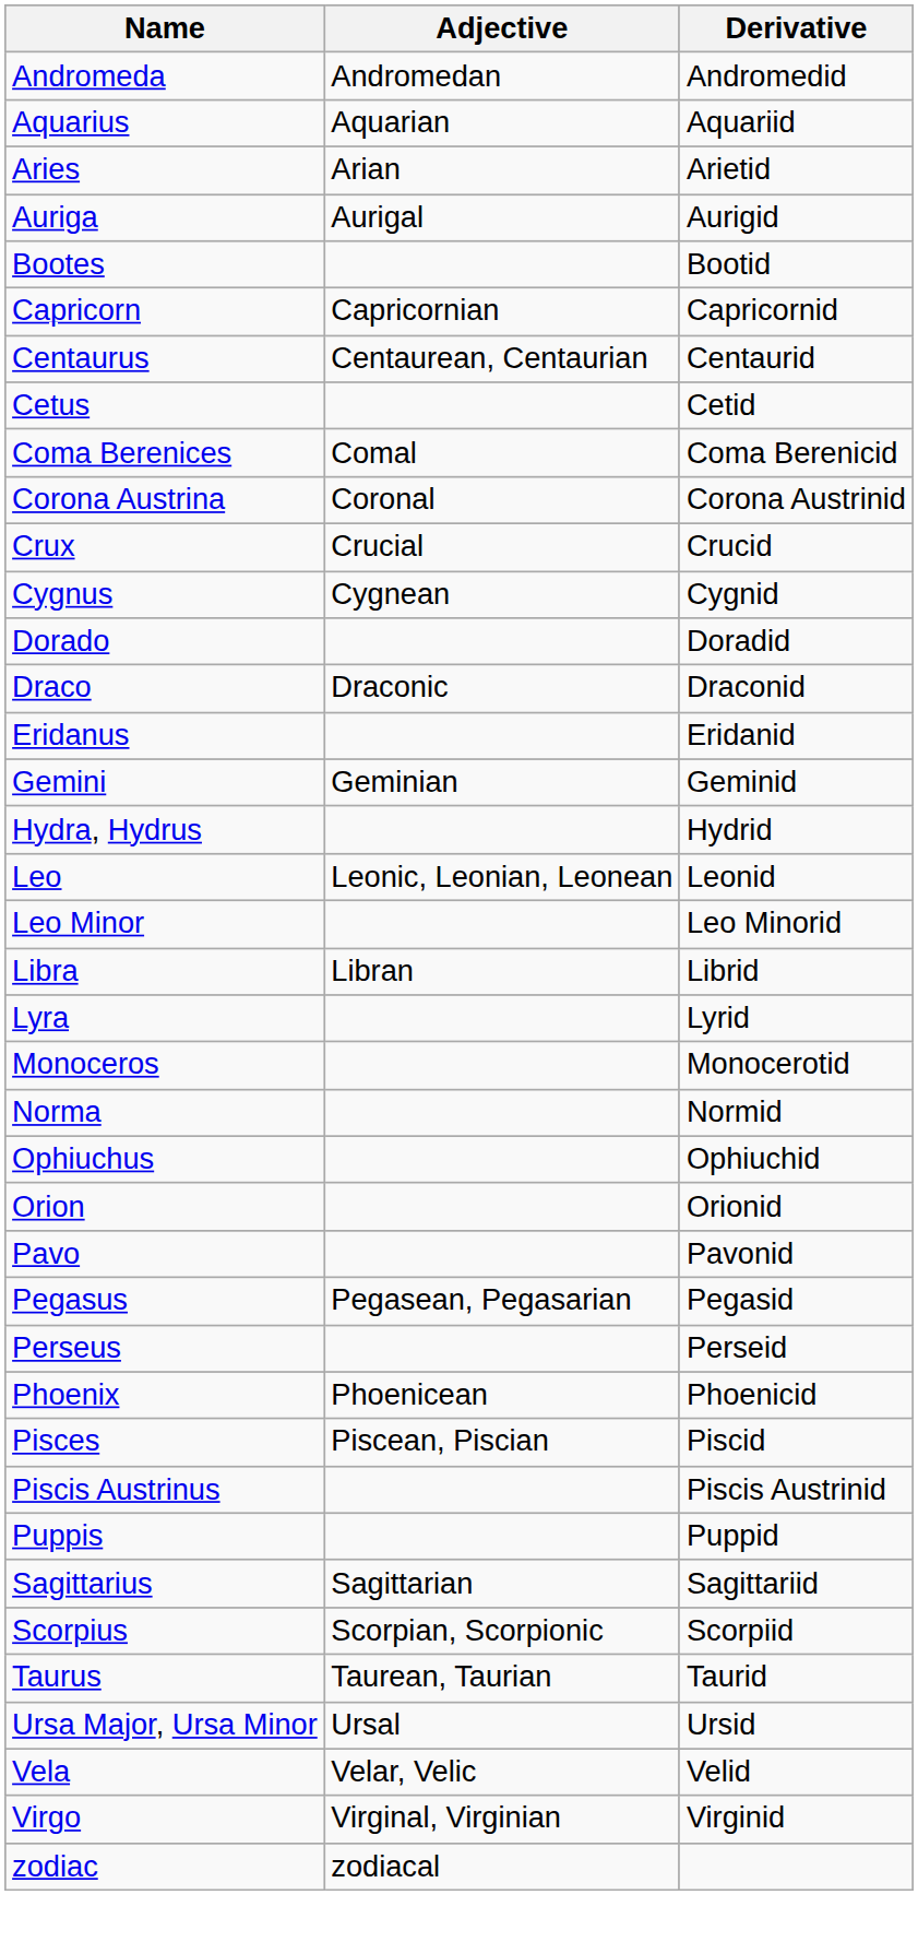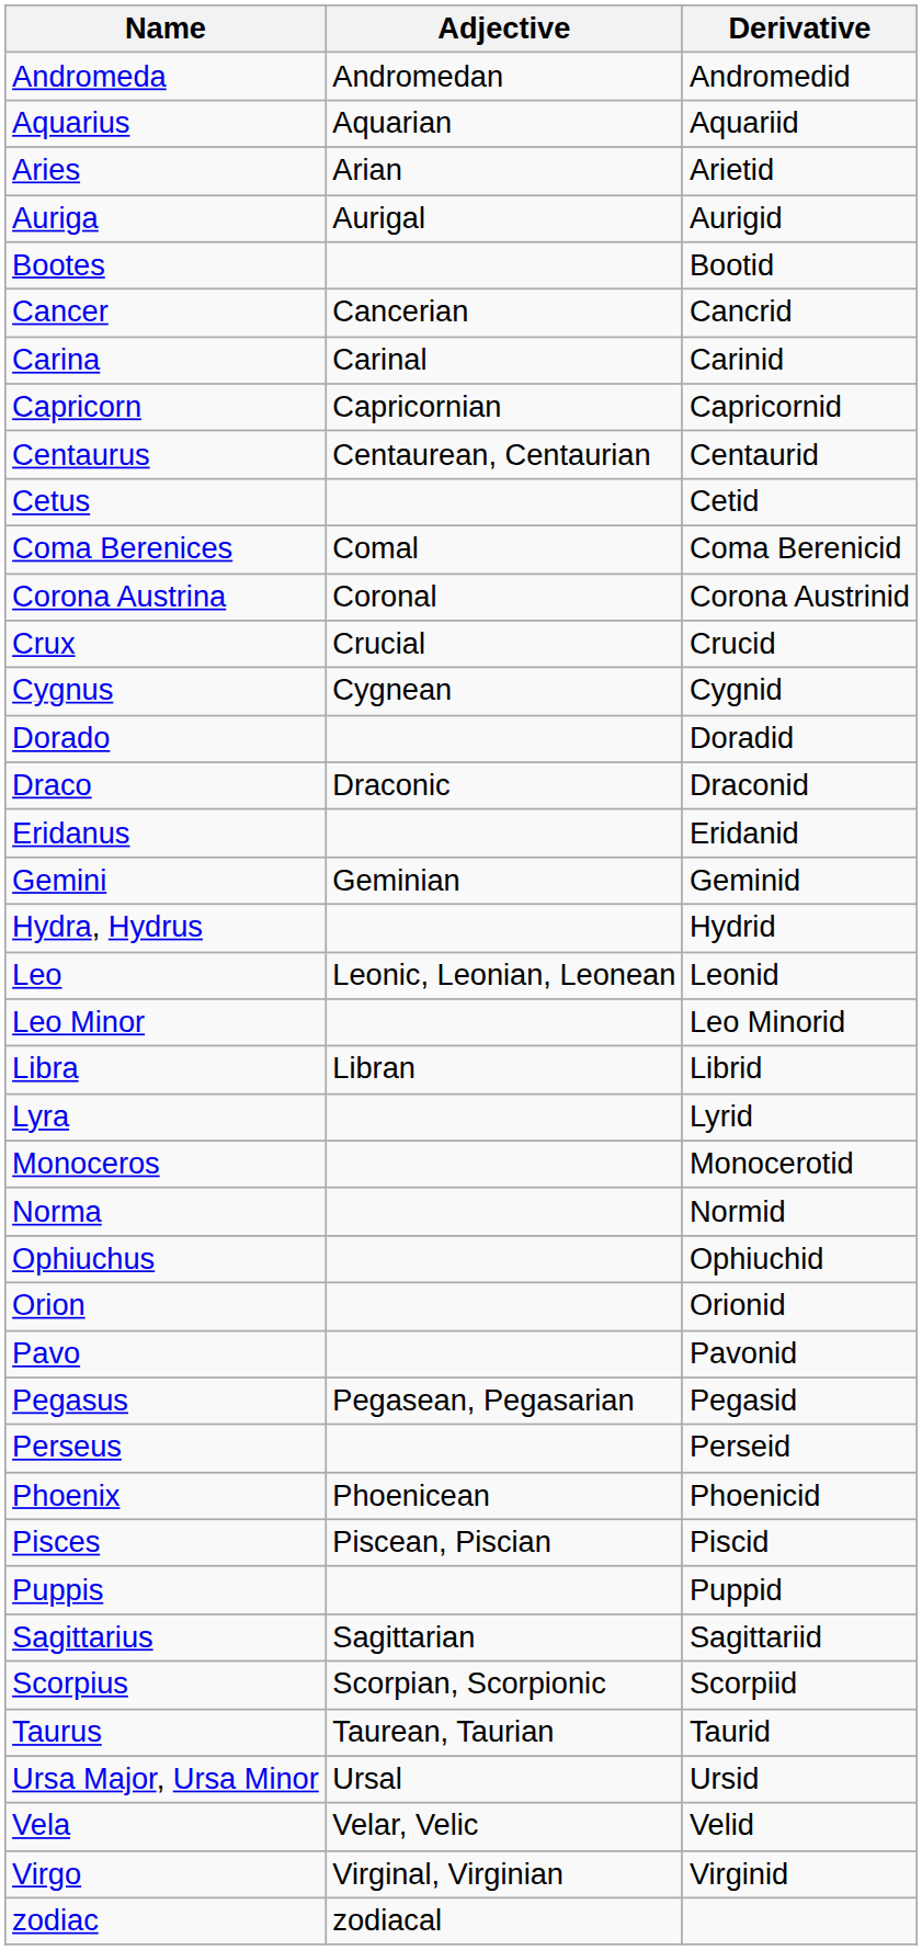 <table class="wikitable">
 <tr>
 <th>Name</th>
 <th>Adjective</th>
 <th>Derivative</th>
 </tr>
 <tr>
 <td><a href='#'>Andromeda</a></td>
 <td>Andromedan</td>
 <td>Andromedid</td>
 </tr>
 <tr>
 <td><a href='#'>Aquarius</a></td>
 <td>Aquarian</td>
 <td>Aquariid</td>
 </tr>
 <tr>
 <td><a href='#'>Aries</a></td>
 <td>Arian</td>
 <td>Arietid</td>
 </tr>
 <tr>
 <td><a href='#'>Auriga</a></td>
 <td>Aurigal</td>
 <td>Aurigid</td>
 </tr>
 <tr>
 <td><a href='#'>Bootes</a></td>
 <td></td>
 <td>Bootid</td>
+</tr>
+<tr>
+<td><a href='#'>Cancer</a></td>
+<td>Cancerian</td>
+<td>Cancrid</td>
+</tr>
+<tr>
+<td><a href='#'>Carina</a></td>
+<td>Carinal</td>
+<td>Carinid</td>
 </tr>
 <tr>
 <td><a href='#'>Capricorn</a></td>
 <td>Capricornian</td>
 <td>Capricornid</td>
 </tr>
 <tr>
 <td><a href='#'>Centaurus</a></td>
 <td>Centaurean, Centaurian</td>
 <td>Centaurid</td>
 </tr>
 <tr>
 <td><a href='#'>Cetus</a></td>
 <td></td>
 <td>Cetid</td>
 </tr>
 <tr>
 <td><a href='#'>Coma Berenices</a></td>
 <td>Comal</td>
 <td>Coma Berenicid</td>
 </tr>
 <tr>
 <td><a href='#'>Corona Austrina</a></td>
 <td>Coronal</td>
 <td>Corona Austrinid</td>
 </tr>
 <tr>
 <td><a href='#'>Crux</a></td>
 <td>Crucial</td>
 <td>Crucid</td>
 </tr>
 <tr>
 <td><a href='#'>Cygnus</a></td>
 <td>Cygnean</td>
 <td>Cygnid</td>
 </tr>
 <tr>
 <td><a href='#'>Dorado</a></td>
 <td></td>
 <td>Doradid</td>
 </tr>
 <tr>
 <td><a href='#'>Draco</a></td>
 <td>Draconic</td>
 <td>Draconid</td>
 </tr>
 <tr>
 <td><a href='#'>Eridanus</a></td>
 <td></td>
 <td>Eridanid</td>
 </tr>
 <tr>
 <td><a href='#'>Gemini</a></td>
 <td>Geminian</td>
 <td>Geminid</td>
 </tr>
 <tr>
 <td><a href='#'>Hydra</a>, <a href='#'>Hydrus</a></td>
 <td></td>
 <td>Hydrid</td>
 </tr>
 <tr>
 <td><a href='#'>Leo</a></td>
 <td>Leonic, Leonian, Leonean</td>
 <td>Leonid</td>
 </tr>
 <tr>
 <td><a href='#'>Leo Minor</a></td>
 <td></td>
 <td>Leo Minorid</td>
 </tr>
 <tr>
 <td><a href='#'>Libra</a></td>
 <td>Libran</td>
 <td>Librid</td>
 </tr>
 <tr>
 <td><a href='#'>Lyra</a></td>
 <td></td>
 <td>Lyrid</td>
 </tr>
 <tr>
 <td><a href='#'>Monoceros</a></td>
 <td></td>
 <td>Monocerotid</td>
 </tr>
 <tr>
 <td><a href='#'>Norma</a></td>
 <td></td>
 <td>Normid</td>
 </tr>
 <tr>
 <td><a href='#'>Ophiuchus</a></td>
 <td></td>
 <td>Ophiuchid</td>
 </tr>
 <tr>
 <td><a href='#'>Orion</a></td>
 <td></td>
 <td>Orionid</td>
 </tr>
 <tr>
 <td><a href='#'>Pavo</a></td>
 <td></td>
 <td>Pavonid</td>
 </tr>
 <tr>
 <td><a href='#'>Pegasus</a></td>
 <td>Pegasean, Pegasarian</td>
 <td>Pegasid</td>
 </tr>
 <tr>
 <td><a href='#'>Perseus</a></td>
 <td></td>
 <td>Perseid</td>
 </tr>
 <tr>
 <td><a href='#'>Phoenix</a></td>
 <td>Phoenicean</td>
 <td>Phoenicid</td>
 </tr>
 <tr>
 <td><a href='#'>Pisces</a></td>
 <td>Piscean, Piscian</td>
 <td>Piscid</td>
 </tr>
 <tr>
-<td><a href='#'>Piscis Austrinus</a></td>
-<td></td>
-<td>Piscis Austrinid</td>
-</tr>
-<tr>
 <td><a href='#'>Puppis</a></td>
 <td></td>
 <td>Puppid</td>
 </tr>
 <tr>
 <td><a href='#'>Sagittarius</a></td>
 <td>Sagittarian</td>
 <td>Sagittariid</td>
 </tr>
 <tr>
 <td><a href='#'>Scorpius</a></td>
 <td>Scorpian, Scorpionic</td>
 <td>Scorpiid</td>
 </tr>
 <tr>
 <td><a href='#'>Taurus</a></td>
 <td>Taurean, Taurian</td>
 <td>Taurid</td>
 </tr>
 <tr>
 <td><a href='#'>Ursa Major</a>, <a href='#'>Ursa Minor</a></td>
 <td>Ursal</td>
 <td>Ursid</td>
 </tr>
 <tr>
 <td><a href='#'>Vela</a></td>
 <td>Velar, Velic</td>
 <td>Velid</td>
 </tr>
 <tr>
 <td><a href='#'>Virgo</a></td>
 <td>Virginal, Virginian</td>
 <td>Virginid</td>
 </tr>
 <tr>
 <td><a href='#'>zodiac</a></td>
 <td>zodiacal</td>
 <td></td>
 </tr>
 </table>
